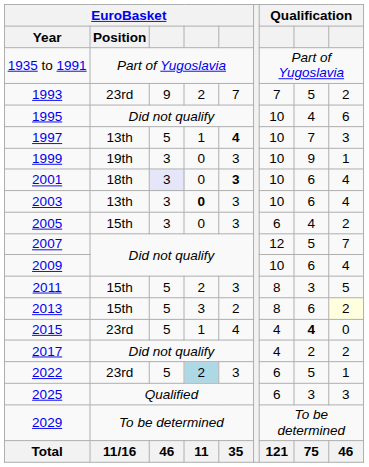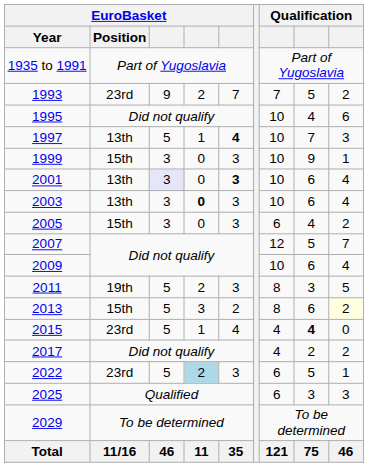 <table class="wikitable" style="text-align: center;font-size:90%;">
 <tr>
 <th colspan=5><a href='#'>EuroBasket</a></th>
 <th rowspan=20></th>
 <th colspan=3>Qualification</th>
 </tr>
 <tr>
 <th>Year</th>
 <th>Position</th>
 <th width=30></th>
 <th width=30></th>
 <th width=30></th>
 <th width=30></th>
 <th width=30></th>
 <th width=30></th>
 </tr>
 <tr>
 <td><a href='#'>1935</a> to <a href='#'>1991</a></td>
 <td colspan=4><em>Part of <a href='#'>Yugoslavia</a></em></td>
 <td colspan=3><em>Part of <a href='#'>Yugoslavia</a></em></td>
 </tr>
 <tr>
 <td> <a href='#'>1993</a></td>
 <td>23rd</td>
 <td>9</td>
 <td>2</td>
 <td>7</td>
 <td>7</td>
 <td>5</td>
 <td>2</td>
 </tr>
 <tr>
 <td> <a href='#'>1995</a></td>
 <td colspan=4><em>Did not qualify</em></td>
 <td>10</td>
 <td>4</td>
 <td>6</td>
 </tr>
 <tr>
 <td> <a href='#'>1997</a></td>
 <td>13th</td>
 <td>5</td>
 <td>1</td>
 <td><strong>4</strong></td>
 <td>10</td>
 <td>7</td>
 <td>3</td>
 </tr>
 <tr>
 <td> <a href='#'>1999</a></td>
-<td>19th</td>
+<td>15th</td>
 <td>3</td>
 <td>0</td>
 <td>3</td>
 <td>10</td>
 <td>9</td>
 <td>1</td>
 </tr>
 <tr>
 <td> <a href='#'>2001</a></td>
-<td>18th</td>
+<td>13th</td>
 <td style="background: lavender;">3</td>
 <td>0</td>
 <td><strong>3</strong></td>
 <td>10</td>
 <td>6</td>
 <td>4</td>
 </tr>
 <tr>
 <td> <a href='#'>2003</a></td>
 <td>13th</td>
 <td>3</td>
 <td><strong>0</strong></td>
 <td>3</td>
 <td>10</td>
 <td>6</td>
 <td>4</td>
 </tr>
 <tr>
 <td> <a href='#'>2005</a></td>
 <td>15th</td>
 <td>3</td>
 <td>0</td>
 <td>3</td>
 <td>6</td>
 <td>4</td>
 <td>2</td>
 </tr>
 <tr>
 <td> <a href='#'>2007</a></td>
 <td colspan=4 rowspan=2><em>Did not qualify</em></td>
 <td>12</td>
 <td>5</td>
 <td>7</td>
 </tr>
 <tr>
 <td> <a href='#'>2009</a></td>
 <td>10</td>
 <td>6</td>
 <td>4</td>
 </tr>
 <tr>
 <td> <a href='#'>2011</a></td>
-<td>15th</td>
+<td>19th</td>
 <td>5</td>
 <td>2</td>
 <td>3</td>
 <td>8</td>
 <td>3</td>
 <td>5</td>
 </tr>
 <tr>
 <td> <a href='#'>2013</a></td>
 <td>15th</td>
 <td>5</td>
 <td>3</td>
 <td>2</td>
 <td>8</td>
 <td>6</td>
 <td style="background: lightyellow;">2</td>
 </tr>
 <tr>
 <td> <a href='#'>2015</a></td>
 <td>23rd</td>
 <td>5</td>
 <td>1</td>
 <td>4</td>
 <td>4</td>
 <td><strong>4</strong></td>
 <td>0</td>
 </tr>
 <tr>
 <td> <a href='#'>2017</a></td>
 <td colspan=4><em>Did not qualify</em></td>
 <td>4</td>
 <td>2</td>
 <td>2</td>
 </tr>
 <tr>
 <td> <a href='#'>2022</a></td>
 <td>23rd</td>
 <td>5</td>
 <td style="background: lightblue;">2</td>
 <td>3</td>
 <td>6</td>
 <td>5</td>
 <td>1</td>
 </tr>
 <tr>
 <td> <a href='#'>2025</a></td>
 <td colspan=4><em>Qualified</em></td>
 <td>6</td>
 <td>3</td>
 <td>3</td>
 </tr>
 <tr>
 <td> <a href='#'>2029</a></td>
 <td colspan=4><em>To be determined</em></td>
 <td colspan=3><em>To be determined</em></td>
 </tr>
 <tr>
 <th>Total</th>
 <th>11/16</th>
 <th>46</th>
 <th>11</th>
 <th>35</th>
 <th>121</th>
 <th>75</th>
 <th>46</th>
 </tr>
 </table>
